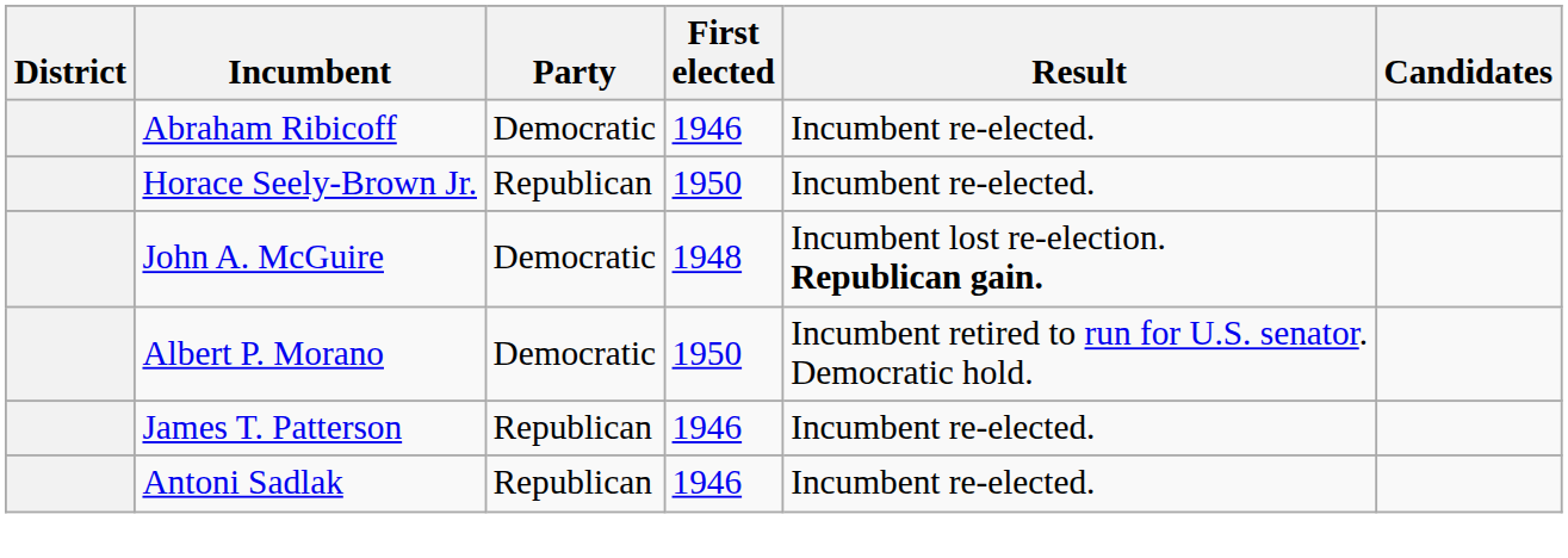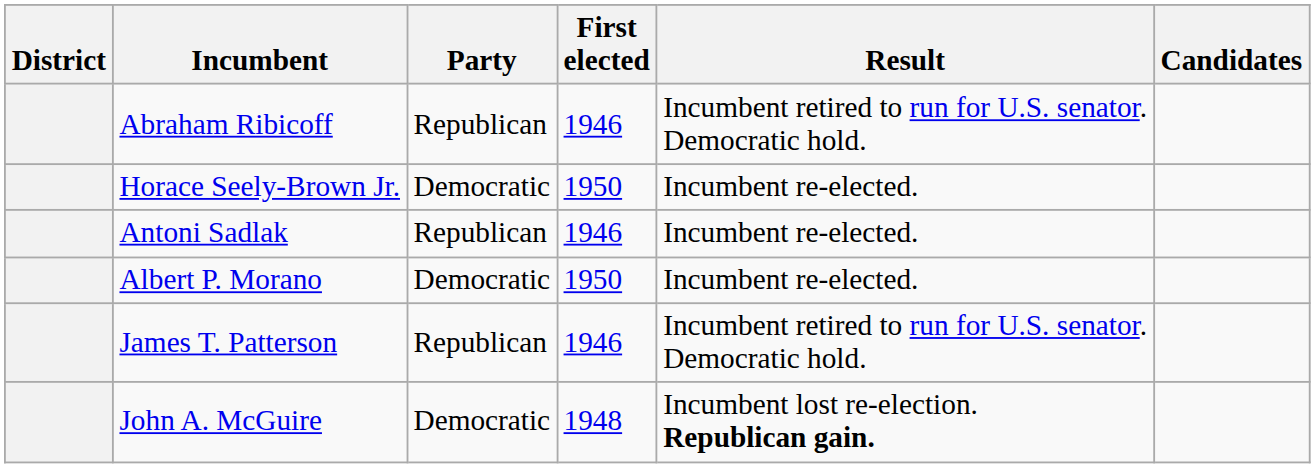 <table class=wikitable>
 <tr valign=bottom>
 <th>District</th>
 <th>Incumbent</th>
 <th>Party</th>
 <th>First<br>elected</th>
 <th>Result</th>
 <th>Candidates</th>
 </tr>
 <tr>
 <th></th>
 <td><a href='#'>Abraham Ribicoff</a></td>
-<td>Democratic</td>
+<td>Republican</td>
 <td><a href='#'>1946</a></td>
-<td>Incumbent re-elected.</td>
+<td>Incumbent retired to <a href='#'>run for U.S. senator</a>.<br>Democratic hold.</td>
 <td nowrap></td>
 </tr>
 <tr>
 <th></th>
 <td><a href='#'>Horace Seely-Brown Jr.</a></td>
-<td>Republican</td>
-<td><a href='#'>1950</a></td>
-<td>Incumbent re-elected.</td>
-<td nowrap></td>
-</tr>
-<tr>
-<th></th>
-<td><a href='#'>John A. McGuire</a></td>
-<td>Democratic</td>
-<td><a href='#'>1948</a></td>
-<td>Incumbent lost re-election.<br><strong>Republican gain.</strong></td>
-<td nowrap></td>
-</tr>
-<tr>
-<th></th>
-<td><a href='#'>Albert P. Morano</a></td>
 <td>Democratic</td>
 <td><a href='#'>1950</a></td>
-<td>Incumbent retired to <a href='#'>run for U.S. senator</a>.<br>Democratic hold.</td>
-<td nowrap></td>
-</tr>
-<tr>
-<th></th>
-<td><a href='#'>James T. Patterson</a></td>
-<td>Republican</td>
-<td><a href='#'>1946</a></td>
 <td>Incumbent re-elected.</td>
 <td nowrap></td>
 </tr>
 <tr>
 <th></th>
 <td><a href='#'>Antoni Sadlak</a></td>
 <td>Republican</td>
 <td><a href='#'>1946</a></td>
 <td>Incumbent re-elected.</td>
 <td nowrap></td>
 </tr>
+<tr>
+<th></th>
+<td><a href='#'>Albert P. Morano</a></td>
+<td>Democratic</td>
+<td><a href='#'>1950</a></td>
+<td>Incumbent re-elected.</td>
+<td nowrap></td>
+</tr>
+<tr>
+<th></th>
+<td><a href='#'>James T. Patterson</a></td>
+<td>Republican</td>
+<td><a href='#'>1946</a></td>
+<td>Incumbent retired to <a href='#'>run for U.S. senator</a>.<br>Democratic hold.</td>
+<td nowrap></td>
+</tr>
+<tr>
+<th></th>
+<td><a href='#'>John A. McGuire</a></td>
+<td>Democratic</td>
+<td><a href='#'>1948</a></td>
+<td>Incumbent lost re-election.<br><strong>Republican gain.</strong></td>
+<td nowrap></td>
+</tr>
 </table>
